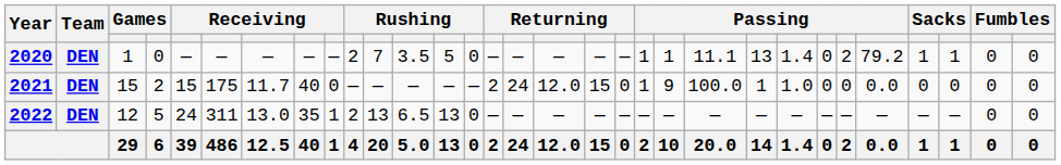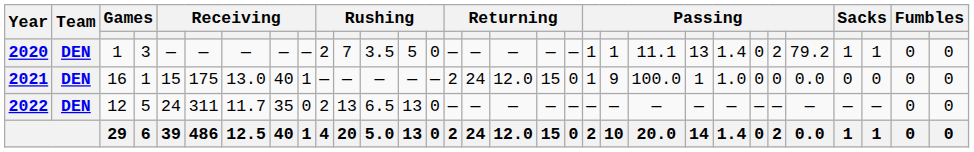 <table class="wikitable" style="text-align:center;">
 <tr>
 <th rowspan="2">Year</th>
 <th rowspan="2">Team</th>
 <th colspan="2">Games</th>
 <th colspan="5">Receiving</th>
 <th colspan="5">Rushing</th>
 <th colspan="5">Returning</th>
 <th colspan="8">Passing</th>
 <th colspan="2">Sacks</th>
 <th colspan="2">Fumbles</th>
 </tr>
 <tr>
 <th></th>
 <th></th>
 <th></th>
 <th></th>
 <th></th>
 <th></th>
 <th></th>
 <th></th>
 <th></th>
 <th></th>
 <th></th>
 <th></th>
 <th></th>
 <th></th>
 <th></th>
 <th></th>
 <th></th>
 <th></th>
 <th></th>
 <th></th>
 <th></th>
 <th></th>
 <th></th>
 <th></th>
 <th></th>
 <th></th>
 <th></th>
 <th></th>
 <th></th>
 </tr>
 <tr>
 <th><a href='#'>2020</a></th>
 <th><a href='#'>DEN</a></th>
 <td>1</td>
-<td>0</td>
+<td>3</td>
 <td>—</td>
 <td>—</td>
 <td>—</td>
 <td>—</td>
 <td>—</td>
 <td>2</td>
 <td>7</td>
 <td>3.5</td>
 <td>5</td>
 <td>0</td>
 <td>—</td>
 <td>—</td>
 <td>—</td>
 <td>—</td>
 <td>—</td>
 <td>1</td>
 <td>1</td>
 <td>11.1</td>
 <td>13</td>
 <td>1.4</td>
 <td>0</td>
 <td>2</td>
 <td>79.2</td>
 <td>1</td>
 <td>1</td>
 <td>0</td>
 <td>0</td>
 </tr>
 <tr>
 <th><a href='#'>2021</a></th>
 <th><a href='#'>DEN</a></th>
-<td>15</td>
-<td>2</td>
+<td>16</td>
+<td>1</td>
 <td>15</td>
 <td>175</td>
-<td>11.7</td>
+<td>13.0</td>
 <td>40</td>
-<td>0</td>
+<td>1</td>
 <td>—</td>
 <td>—</td>
 <td>—</td>
 <td>—</td>
 <td>—</td>
 <td>2</td>
 <td>24</td>
 <td>12.0</td>
 <td>15</td>
 <td>0</td>
 <td>1</td>
 <td>9</td>
 <td>100.0</td>
 <td>1</td>
 <td>1.0</td>
 <td>0</td>
 <td>0</td>
 <td>0.0</td>
 <td>0</td>
 <td>0</td>
 <td>0</td>
 <td>0</td>
 </tr>
 <tr>
 <th><a href='#'>2022</a></th>
 <th><a href='#'>DEN</a></th>
 <td>12</td>
 <td>5</td>
 <td>24</td>
 <td>311</td>
-<td>13.0</td>
+<td>11.7</td>
 <td>35</td>
-<td>1</td>
+<td>0</td>
 <td>2</td>
 <td>13</td>
 <td>6.5</td>
 <td>13</td>
 <td>0</td>
 <td>—</td>
 <td>—</td>
 <td>—</td>
 <td>—</td>
 <td>—</td>
 <td>—</td>
 <td>—</td>
 <td>—</td>
 <td>—</td>
 <td>—</td>
 <td>—</td>
 <td>—</td>
 <td>—</td>
 <td>—</td>
 <td>—</td>
 <td>0</td>
 <td>0</td>
 </tr>
 <tr>
 <th colspan="2"></th>
 <th>29</th>
 <th>6</th>
 <th>39</th>
 <th>486</th>
 <th>12.5</th>
 <th>40</th>
 <th>1</th>
 <th>4</th>
 <th>20</th>
 <th>5.0</th>
 <th>13</th>
 <th>0</th>
 <th>2</th>
 <th>24</th>
 <th>12.0</th>
 <th>15</th>
 <th>0</th>
 <th>2</th>
 <th>10</th>
 <th>20.0</th>
 <th>14</th>
 <th>1.4</th>
 <th>0</th>
 <th>2</th>
 <th>0.0</th>
 <th>1</th>
 <th>1</th>
 <th>0</th>
 <th>0</th>
 </tr>
 </table>
